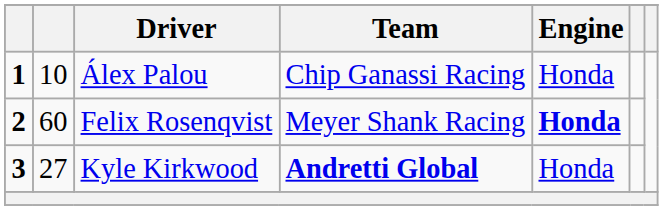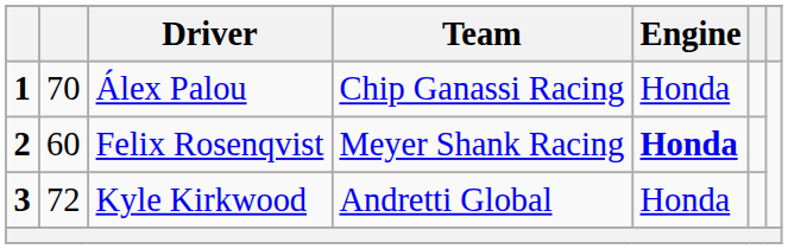 <table class="wikitable" style="font-size:95%;">
 <tr>
 </tr>
 <tr>
 <th></th>
 <th></th>
 <th>Driver</th>
 <th>Team</th>
 <th>Engine</th>
 <th></th>
 <th></th>
 </tr>
 <tr>
 <td style="text-align:center;"><strong>1</strong></td>
-<td style="text-align:center;">10</td>
+<td style="text-align:center;">70</td>
 <td> <a href='#'>Álex Palou</a></td>
 <td><a href='#'>Chip Ganassi Racing</a></td>
 <td><a href='#'>Honda</a></td>
 <td></td>
 </tr>
 <tr>
 <td style="text-align:center;"><strong>2</strong></td>
 <td style="text-align:center;">60</td>
 <td> <a href='#'>Felix Rosenqvist</a></td>
 <td><a href='#'>Meyer Shank Racing</a></td>
 <td><strong><a href='#'>Honda</a></strong></td>
 <td></td>
 </tr>
 <tr>
 <td style="text-align:center;"><strong>3</strong></td>
-<td style="text-align:center;">27</td>
+<td style="text-align:center;">72</td>
 <td> <a href='#'>Kyle Kirkwood</a></td>
-<td><strong><a href='#'>Andretti Global</a></strong></td>
+<td><a href='#'>Andretti Global</a></td>
 <td><a href='#'>Honda</a></td>
 <td></td>
 </tr>
 <tr>
 <th colspan=7></th>
 </tr>
 </table>
